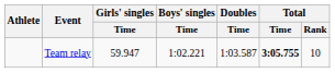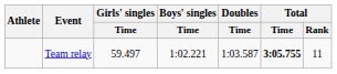 <table class="wikitable" style="font-size:90%">
 <tr>
 <th rowspan="2">Athlete</th>
 <th rowspan="2">Event</th>
 <th colspan=1>Girls' singles</th>
 <th colspan=1>Boys' singles</th>
 <th colspan=1>Doubles</th>
 <th colspan=2>Total</th>
 </tr>
 <tr style="font-size:95%">
 <th>Time</th>
 <th>Time</th>
 <th>Time</th>
 <th>Time</th>
 <th>Rank</th>
 </tr>
 <tr align=center>
 <td align=left><br><br></td>
 <td align=left><a href='#'>Team relay</a></td>
-<td>59.947</td>
+<td>59.497</td>
 <td>1:02.221</td>
 <td>1:03.587</td>
 <td><strong>3:05.755</strong></td>
-<td>10</td>
+<td>11</td>
 </tr>
 </table>
